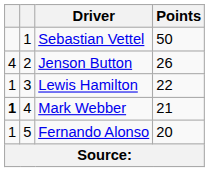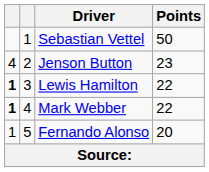 <table class="wikitable" style="font-size: 85%;">
 <tr>
 <th></th>
 <th></th>
 <th>Driver</th>
 <th>Points</th>
 </tr>
 <tr>
 <td align="left"></td>
 <td style="text-align:center;">1</td>
 <td> <a href='#'>Sebastian Vettel</a></td>
 <td style="text-align:left;">50</td>
 </tr>
 <tr>
 <td align="left"> 4</td>
 <td style="text-align:center;">2</td>
 <td> <a href='#'>Jenson Button</a></td>
-<td style="text-align:left;">26</td>
+<td style="text-align:left;">23</td>
 </tr>
 <tr>
-<td align="left"> 1</td>
+<td align="left"><strong> 1</strong></td>
 <td style="text-align:center;">3</td>
 <td> <a href='#'>Lewis Hamilton</a></td>
 <td style="text-align:left;">22</td>
 </tr>
 <tr>
 <td align="left"><strong> 1</strong></td>
 <td style="text-align:center;">4</td>
 <td> <a href='#'>Mark Webber</a></td>
-<td style="text-align:left;">21</td>
+<td style="text-align:left;">22</td>
 </tr>
 <tr>
 <td align="left"> 1</td>
 <td style="text-align:center;">5</td>
 <td> <a href='#'>Fernando Alonso</a></td>
 <td style="text-align:left;">20</td>
 </tr>
 <tr>
 <th colspan=4>Source: </th>
 </tr>
 </table>
